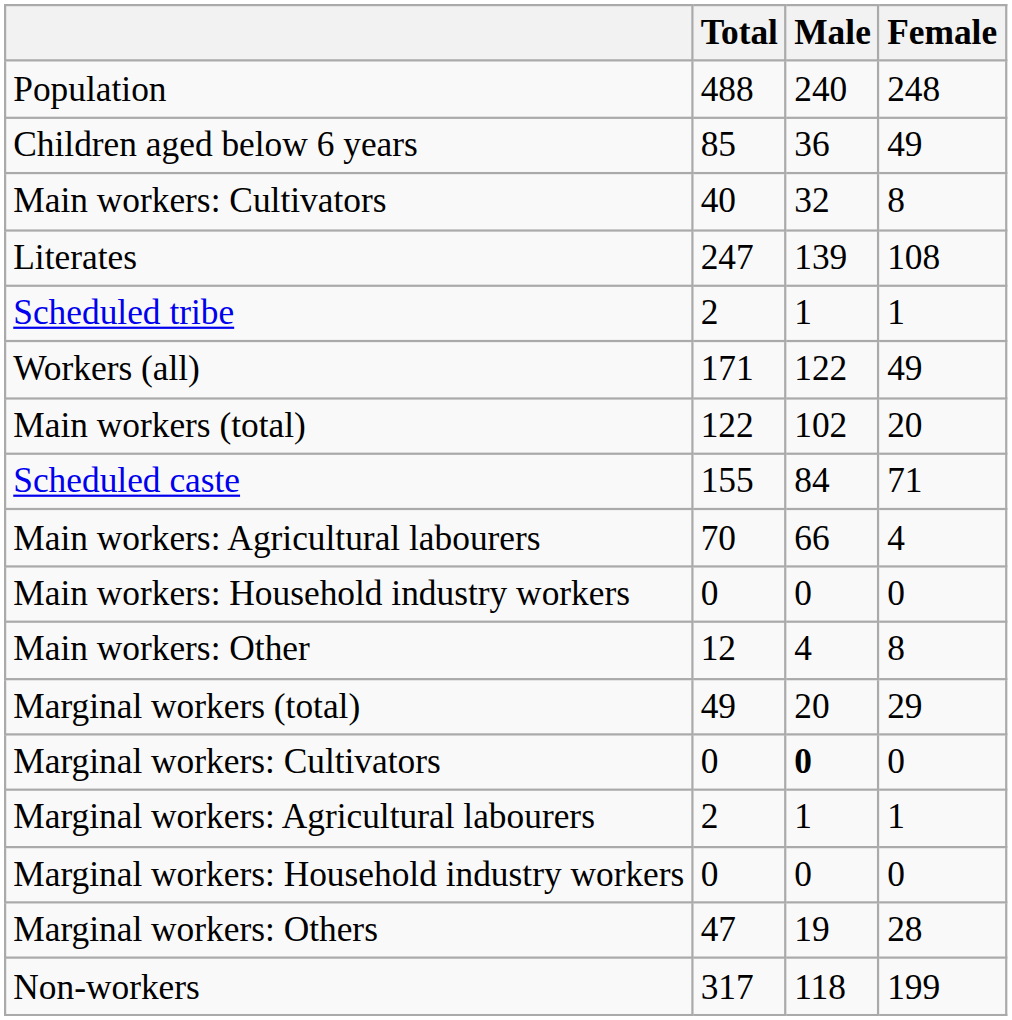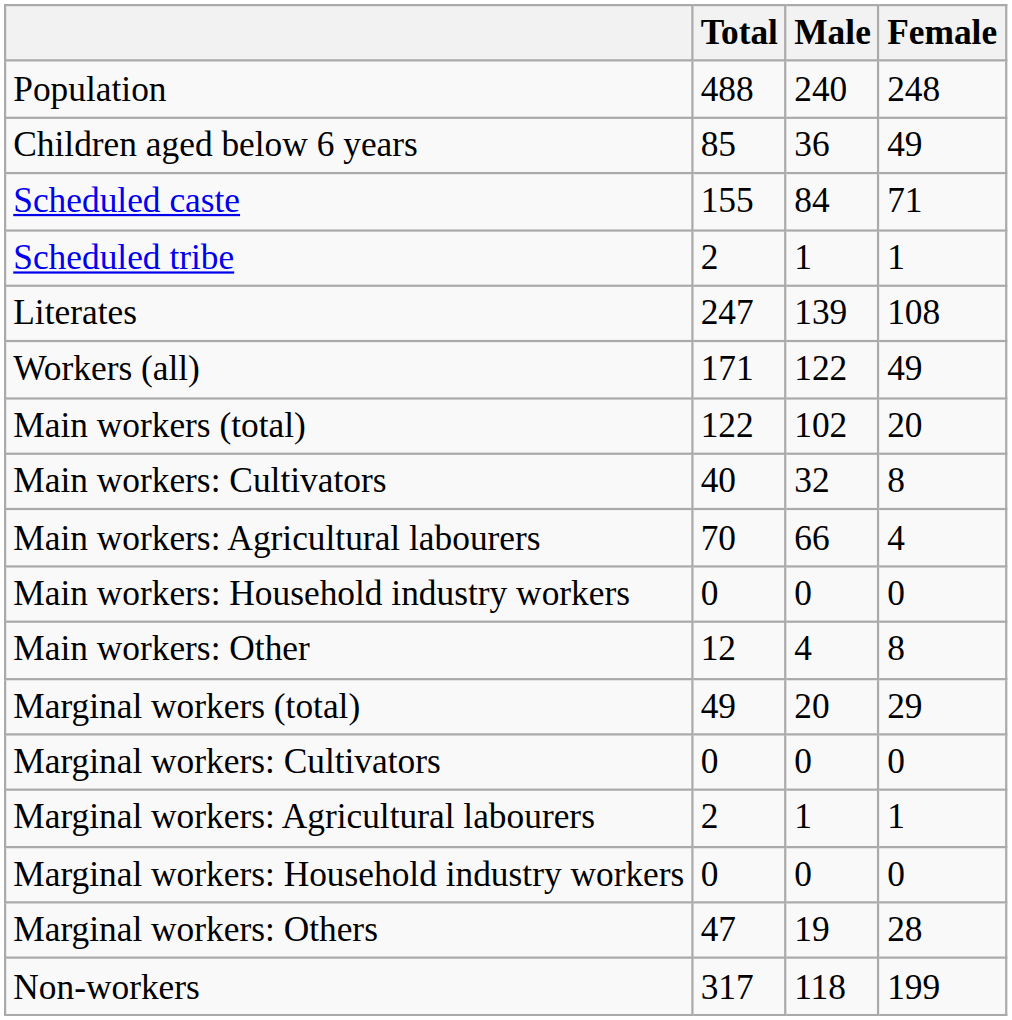 <table class="wikitable sortable">
 <tr>
 <th></th>
 <th>Total</th>
 <th>Male</th>
 <th>Female</th>
 </tr>
 <tr>
 <td>Population</td>
 <td>488</td>
 <td>240</td>
 <td>248</td>
 </tr>
 <tr>
 <td>Children aged below 6 years</td>
 <td>85</td>
 <td>36</td>
 <td>49</td>
 </tr>
 <tr>
-<td>Main workers: Cultivators</td>
-<td>40</td>
-<td>32</td>
-<td>8</td>
+<td><a href='#'>Scheduled caste</a></td>
+<td>155</td>
+<td>84</td>
+<td>71</td>
+</tr>
+<tr>
+<td><a href='#'>Scheduled tribe</a></td>
+<td>2</td>
+<td>1</td>
+<td>1</td>
 </tr>
 <tr>
 <td>Literates</td>
 <td>247</td>
 <td>139</td>
 <td>108</td>
-</tr>
-<tr>
-<td><a href='#'>Scheduled tribe</a></td>
-<td>2</td>
-<td>1</td>
-<td>1</td>
 </tr>
 <tr>
 <td>Workers (all)</td>
 <td>171</td>
 <td>122</td>
 <td>49</td>
 </tr>
 <tr>
 <td>Main workers (total)</td>
 <td>122</td>
 <td>102</td>
 <td>20</td>
 </tr>
 <tr>
-<td><a href='#'>Scheduled caste</a></td>
-<td>155</td>
-<td>84</td>
-<td>71</td>
+<td>Main workers: Cultivators</td>
+<td>40</td>
+<td>32</td>
+<td>8</td>
 </tr>
 <tr>
 <td>Main workers: Agricultural labourers</td>
 <td>70</td>
 <td>66</td>
 <td>4</td>
 </tr>
 <tr>
 <td>Main workers: Household industry workers</td>
 <td>0</td>
 <td>0</td>
 <td>0</td>
 </tr>
 <tr>
 <td>Main workers: Other</td>
 <td>12</td>
 <td>4</td>
 <td>8</td>
 </tr>
 <tr>
 <td>Marginal workers (total)</td>
 <td>49</td>
 <td>20</td>
 <td>29</td>
 </tr>
 <tr>
 <td>Marginal workers: Cultivators</td>
 <td>0</td>
-<td><strong>0</strong></td>
+<td>0</td>
 <td>0</td>
 </tr>
 <tr>
 <td>Marginal workers: Agricultural labourers</td>
 <td>2</td>
 <td>1</td>
 <td>1</td>
 </tr>
 <tr>
 <td>Marginal workers: Household industry workers</td>
 <td>0</td>
 <td>0</td>
 <td>0</td>
 </tr>
 <tr>
 <td>Marginal workers: Others</td>
 <td>47</td>
 <td>19</td>
 <td>28</td>
 </tr>
 <tr>
 <td>Non-workers</td>
 <td>317</td>
 <td>118</td>
 <td>199</td>
 </tr>
 </table>
